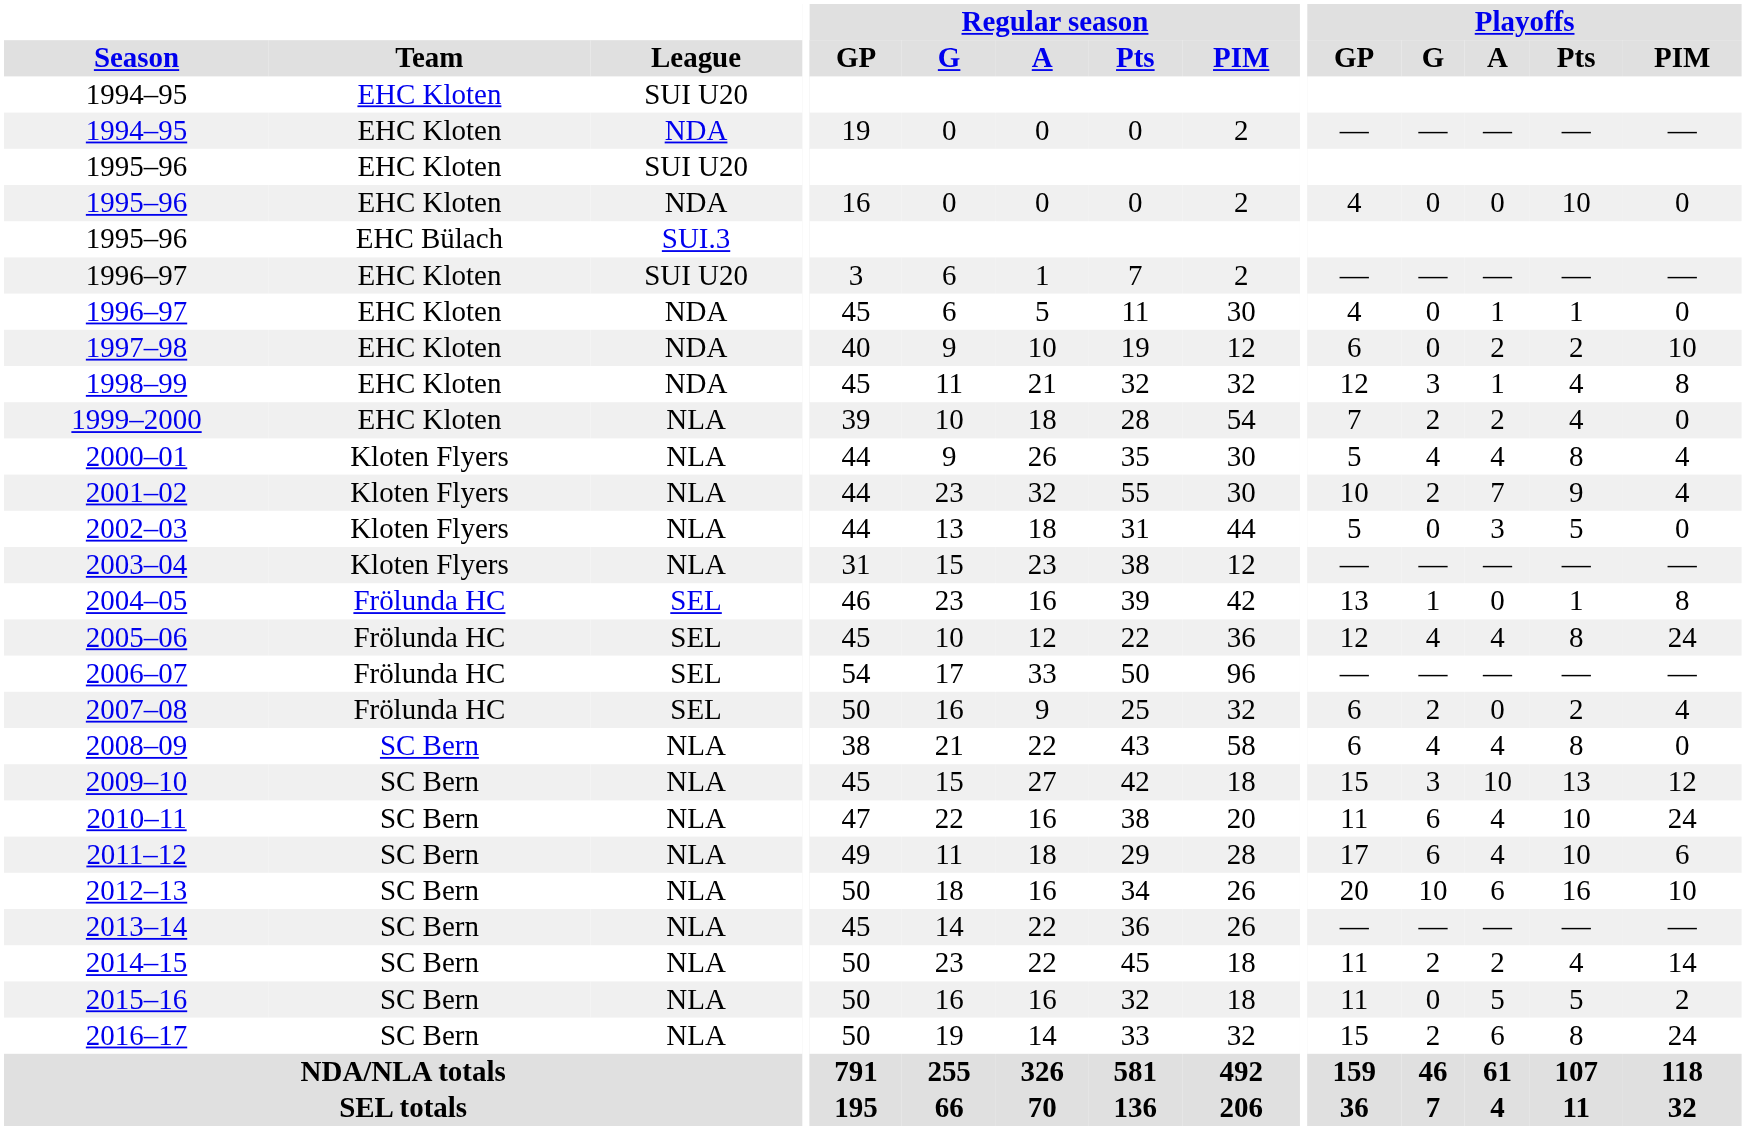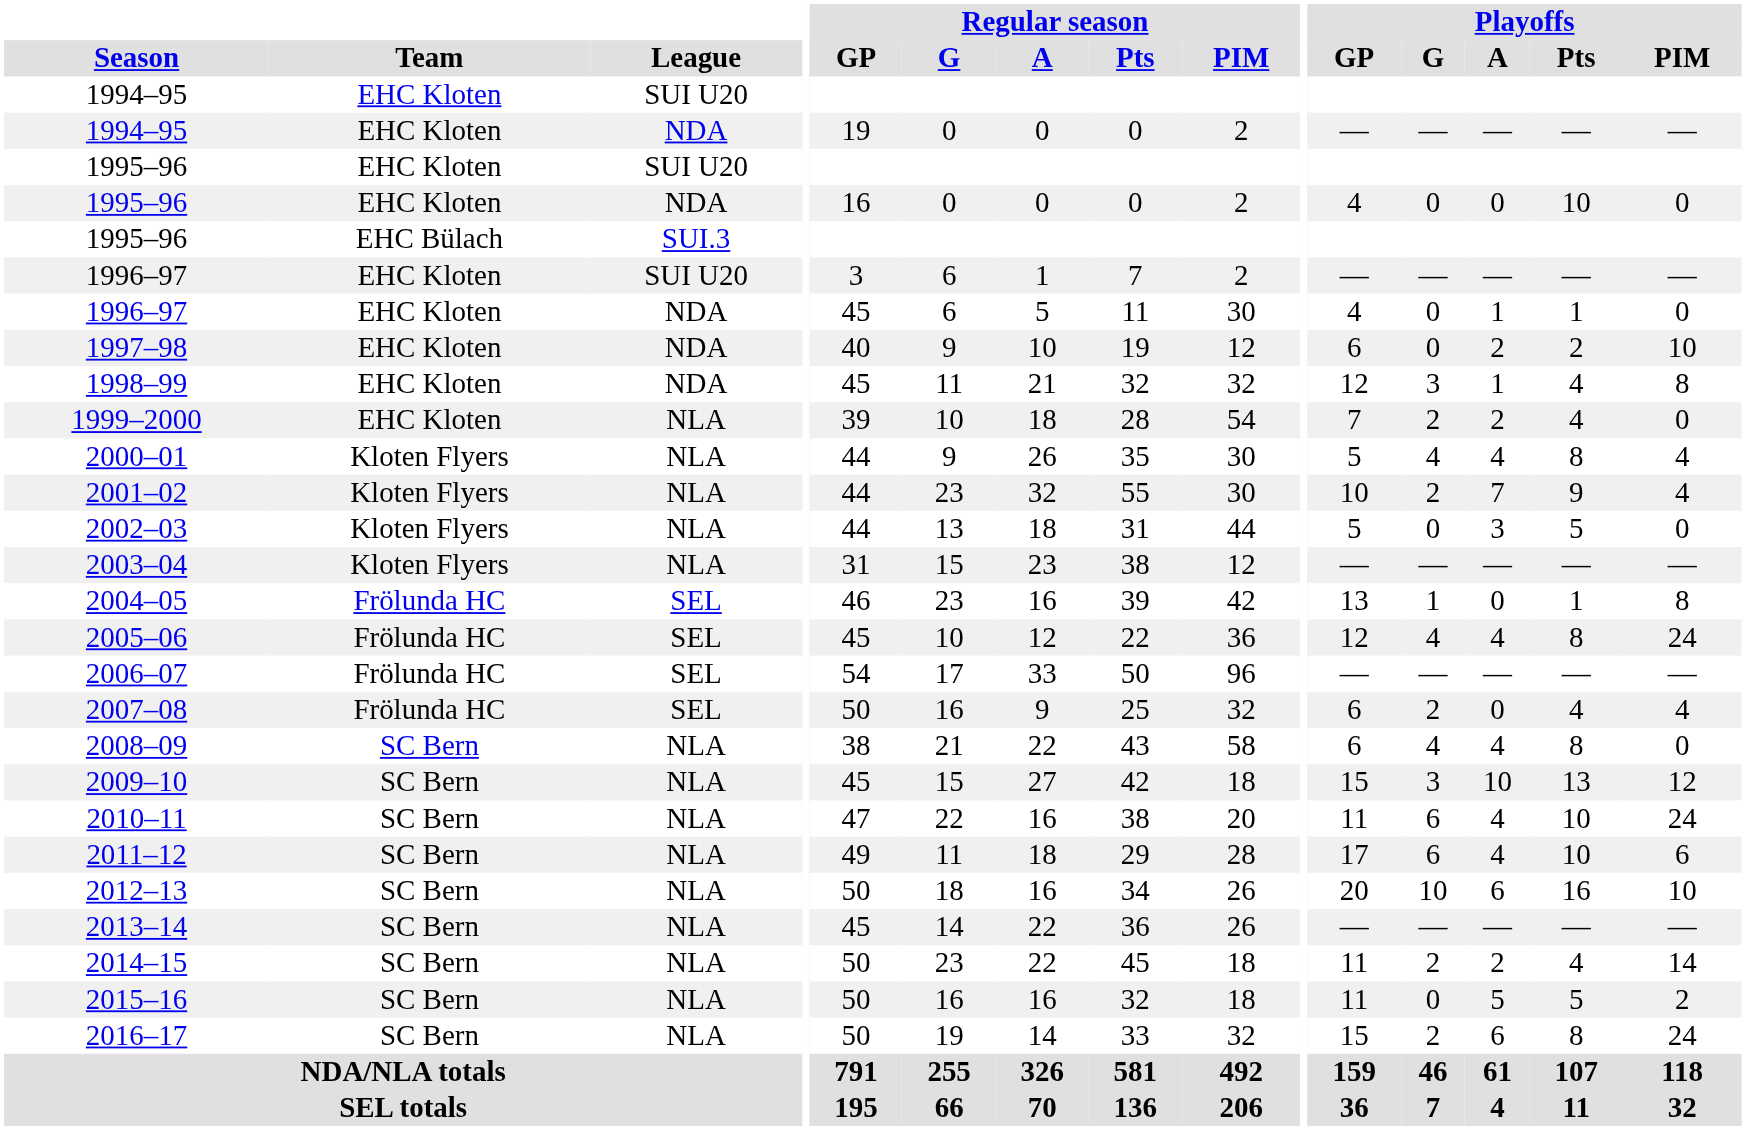 <table border="0" cellpadding="1" cellspacing="0" style="text-align:center; width:60em">
 <tr bgcolor="#e0e0e0">
 <th colspan="3" bgcolor="#ffffff"></th>
 <th rowspan="99" bgcolor="#ffffff"></th>
 <th colspan="5"><a href='#'>Regular season</a></th>
 <th rowspan="99" bgcolor="#ffffff"></th>
 <th colspan="5"><a href='#'>Playoffs</a></th>
 </tr>
 <tr bgcolor="#e0e0e0">
 <th><a href='#'>Season</a></th>
 <th>Team</th>
 <th>League</th>
 <th>GP</th>
 <th><a href='#'>G</a></th>
 <th><a href='#'>A</a></th>
 <th><a href='#'>Pts</a></th>
 <th><a href='#'>PIM</a></th>
 <th>GP</th>
 <th>G</th>
 <th>A</th>
 <th>Pts</th>
 <th>PIM</th>
 </tr>
 <tr>
 <td>1994–95</td>
 <td><a href='#'>EHC Kloten</a></td>
 <td>SUI U20</td>
 <td></td>
 <td></td>
 <td></td>
 <td></td>
 <td></td>
 <td></td>
 <td></td>
 <td></td>
 <td></td>
 <td></td>
 </tr>
 <tr bgcolor="#f0f0f0">
 <td><a href='#'>1994–95</a></td>
 <td>EHC Kloten</td>
 <td><a href='#'>NDA</a></td>
 <td>19</td>
 <td>0</td>
 <td>0</td>
 <td>0</td>
 <td>2</td>
 <td>—</td>
 <td>—</td>
 <td>—</td>
 <td>—</td>
 <td>—</td>
 </tr>
 <tr>
 <td>1995–96</td>
 <td>EHC Kloten</td>
 <td>SUI U20</td>
 <td></td>
 <td></td>
 <td></td>
 <td></td>
 <td></td>
 <td></td>
 <td></td>
 <td></td>
 <td></td>
 <td></td>
 </tr>
 <tr bgcolor="#f0f0f0">
 <td><a href='#'>1995–96</a></td>
 <td>EHC Kloten</td>
 <td>NDA</td>
 <td>16</td>
 <td>0</td>
 <td>0</td>
 <td>0</td>
 <td>2</td>
 <td>4</td>
 <td>0</td>
 <td>0</td>
 <td>10</td>
 <td>0</td>
 </tr>
 <tr>
 <td>1995–96</td>
 <td>EHC Bülach</td>
 <td><a href='#'>SUI.3</a></td>
 <td></td>
 <td></td>
 <td></td>
 <td></td>
 <td></td>
 <td></td>
 <td></td>
 <td></td>
 <td></td>
 <td></td>
 </tr>
 <tr bgcolor="#f0f0f0">
 <td>1996–97</td>
 <td>EHC Kloten</td>
 <td>SUI U20</td>
 <td>3</td>
 <td>6</td>
 <td>1</td>
 <td>7</td>
 <td>2</td>
 <td>—</td>
 <td>—</td>
 <td>—</td>
 <td>—</td>
 <td>—</td>
 </tr>
 <tr>
 <td><a href='#'>1996–97</a></td>
 <td>EHC Kloten</td>
 <td>NDA</td>
 <td>45</td>
 <td>6</td>
 <td>5</td>
 <td>11</td>
 <td>30</td>
 <td>4</td>
 <td>0</td>
 <td>1</td>
 <td>1</td>
 <td>0</td>
 </tr>
 <tr bgcolor="#f0f0f0">
 <td><a href='#'>1997–98</a></td>
 <td>EHC Kloten</td>
 <td>NDA</td>
 <td>40</td>
 <td>9</td>
 <td>10</td>
 <td>19</td>
 <td>12</td>
 <td>6</td>
 <td>0</td>
 <td>2</td>
 <td>2</td>
 <td>10</td>
 </tr>
 <tr>
 <td><a href='#'>1998–99</a></td>
 <td>EHC Kloten</td>
 <td>NDA</td>
 <td>45</td>
 <td>11</td>
 <td>21</td>
 <td>32</td>
 <td>32</td>
 <td>12</td>
 <td>3</td>
 <td>1</td>
 <td>4</td>
 <td>8</td>
 </tr>
 <tr bgcolor="#f0f0f0">
 <td><a href='#'>1999–2000</a></td>
 <td>EHC Kloten</td>
 <td>NLA</td>
 <td>39</td>
 <td>10</td>
 <td>18</td>
 <td>28</td>
 <td>54</td>
 <td>7</td>
 <td>2</td>
 <td>2</td>
 <td>4</td>
 <td>0</td>
 </tr>
 <tr>
 <td><a href='#'>2000–01</a></td>
 <td>Kloten Flyers</td>
 <td>NLA</td>
 <td>44</td>
 <td>9</td>
 <td>26</td>
 <td>35</td>
 <td>30</td>
 <td>5</td>
 <td>4</td>
 <td>4</td>
 <td>8</td>
 <td>4</td>
 </tr>
 <tr bgcolor="#f0f0f0">
 <td><a href='#'>2001–02</a></td>
 <td>Kloten Flyers</td>
 <td>NLA</td>
 <td>44</td>
 <td>23</td>
 <td>32</td>
 <td>55</td>
 <td>30</td>
 <td>10</td>
 <td>2</td>
 <td>7</td>
 <td>9</td>
 <td>4</td>
 </tr>
 <tr>
 <td><a href='#'>2002–03</a></td>
 <td>Kloten Flyers</td>
 <td>NLA</td>
 <td>44</td>
 <td>13</td>
 <td>18</td>
 <td>31</td>
 <td>44</td>
 <td>5</td>
 <td>0</td>
 <td>3</td>
 <td>5</td>
 <td>0</td>
 </tr>
 <tr bgcolor="#f0f0f0">
 <td><a href='#'>2003–04</a></td>
 <td>Kloten Flyers</td>
 <td>NLA</td>
 <td>31</td>
 <td>15</td>
 <td>23</td>
 <td>38</td>
 <td>12</td>
 <td>—</td>
 <td>—</td>
 <td>—</td>
 <td>—</td>
 <td>—</td>
 </tr>
 <tr>
 <td><a href='#'>2004–05</a></td>
 <td><a href='#'>Frölunda HC</a></td>
 <td><a href='#'>SEL</a></td>
 <td>46</td>
 <td>23</td>
 <td>16</td>
 <td>39</td>
 <td>42</td>
 <td>13</td>
 <td>1</td>
 <td>0</td>
 <td>1</td>
 <td>8</td>
 </tr>
 <tr bgcolor="#f0f0f0">
 <td><a href='#'>2005–06</a></td>
 <td>Frölunda HC</td>
 <td>SEL</td>
 <td>45</td>
 <td>10</td>
 <td>12</td>
 <td>22</td>
 <td>36</td>
 <td>12</td>
 <td>4</td>
 <td>4</td>
 <td>8</td>
 <td>24</td>
 </tr>
 <tr>
 <td><a href='#'>2006–07</a></td>
 <td>Frölunda HC</td>
 <td>SEL</td>
 <td>54</td>
 <td>17</td>
 <td>33</td>
 <td>50</td>
 <td>96</td>
 <td>—</td>
 <td>—</td>
 <td>—</td>
 <td>—</td>
 <td>—</td>
 </tr>
 <tr bgcolor="#f0f0f0">
 <td><a href='#'>2007–08</a></td>
 <td>Frölunda HC</td>
 <td>SEL</td>
 <td>50</td>
 <td>16</td>
 <td>9</td>
 <td>25</td>
 <td>32</td>
 <td>6</td>
 <td>2</td>
 <td>0</td>
-<td>2</td>
+<td>4</td>
 <td>4</td>
 </tr>
 <tr>
 <td><a href='#'>2008–09</a></td>
 <td><a href='#'>SC Bern</a></td>
 <td>NLA</td>
 <td>38</td>
 <td>21</td>
 <td>22</td>
 <td>43</td>
 <td>58</td>
 <td>6</td>
 <td>4</td>
 <td>4</td>
 <td>8</td>
 <td>0</td>
 </tr>
 <tr bgcolor="#f0f0f0">
 <td><a href='#'>2009–10</a></td>
 <td>SC Bern</td>
 <td>NLA</td>
 <td>45</td>
 <td>15</td>
 <td>27</td>
 <td>42</td>
 <td>18</td>
 <td>15</td>
 <td>3</td>
 <td>10</td>
 <td>13</td>
 <td>12</td>
 </tr>
 <tr>
 <td><a href='#'>2010–11</a></td>
 <td>SC Bern</td>
 <td>NLA</td>
 <td>47</td>
 <td>22</td>
 <td>16</td>
 <td>38</td>
 <td>20</td>
 <td>11</td>
 <td>6</td>
 <td>4</td>
 <td>10</td>
 <td>24</td>
 </tr>
 <tr bgcolor="#f0f0f0">
 <td><a href='#'>2011–12</a></td>
 <td>SC Bern</td>
 <td>NLA</td>
 <td>49</td>
 <td>11</td>
 <td>18</td>
 <td>29</td>
 <td>28</td>
 <td>17</td>
 <td>6</td>
 <td>4</td>
 <td>10</td>
 <td>6</td>
 </tr>
 <tr>
 <td><a href='#'>2012–13</a></td>
 <td>SC Bern</td>
 <td>NLA</td>
 <td>50</td>
 <td>18</td>
 <td>16</td>
 <td>34</td>
 <td>26</td>
 <td>20</td>
 <td>10</td>
 <td>6</td>
 <td>16</td>
 <td>10</td>
 </tr>
 <tr bgcolor="#f0f0f0">
 <td><a href='#'>2013–14</a></td>
 <td>SC Bern</td>
 <td>NLA</td>
 <td>45</td>
 <td>14</td>
 <td>22</td>
 <td>36</td>
 <td>26</td>
 <td>—</td>
 <td>—</td>
 <td>—</td>
 <td>—</td>
 <td>—</td>
 </tr>
 <tr>
 <td><a href='#'>2014–15</a></td>
 <td>SC Bern</td>
 <td>NLA</td>
 <td>50</td>
 <td>23</td>
 <td>22</td>
 <td>45</td>
 <td>18</td>
 <td>11</td>
 <td>2</td>
 <td>2</td>
 <td>4</td>
 <td>14</td>
 </tr>
 <tr bgcolor="#f0f0f0">
 <td><a href='#'>2015–16</a></td>
 <td>SC Bern</td>
 <td>NLA</td>
 <td>50</td>
 <td>16</td>
 <td>16</td>
 <td>32</td>
 <td>18</td>
 <td>11</td>
 <td>0</td>
 <td>5</td>
 <td>5</td>
 <td>2</td>
 </tr>
 <tr>
 <td><a href='#'>2016–17</a></td>
 <td>SC Bern</td>
 <td>NLA</td>
 <td>50</td>
 <td>19</td>
 <td>14</td>
 <td>33</td>
 <td>32</td>
 <td>15</td>
 <td>2</td>
 <td>6</td>
 <td>8</td>
 <td>24</td>
 </tr>
 <tr bgcolor="#e0e0e0">
 <th colspan="3">NDA/NLA totals</th>
 <th>791</th>
 <th>255</th>
 <th>326</th>
 <th>581</th>
 <th>492</th>
 <th>159</th>
 <th>46</th>
 <th>61</th>
 <th>107</th>
 <th>118</th>
 </tr>
 <tr bgcolor="#e0e0e0">
 <th colspan="3">SEL totals</th>
 <th>195</th>
 <th>66</th>
 <th>70</th>
 <th>136</th>
 <th>206</th>
 <th>36</th>
 <th>7</th>
 <th>4</th>
 <th>11</th>
 <th>32</th>
 </tr>
 </table>
